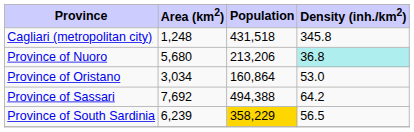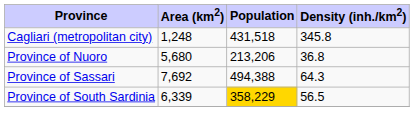 <table class="wikitable centered">
 <tr>
 <th style="background:#ccf;">Province</th>
 <th style="background:#ccf;">Area (km<sup>2</sup>)</th>
 <th style="background:#ccf;">Population</th>
 <th style="background:#ccf;">Density (inh./km<sup>2</sup>)</th>
 </tr>
 <tr>
 <td><a href='#'>Cagliari (metropolitan city)</a></td>
 <td>1,248</td>
 <td>431,518</td>
 <td>345.8</td>
 </tr>
 <tr>
 <td><a href='#'>Province of Nuoro</a></td>
 <td>5,680</td>
 <td>213,206</td>
-<td style="background: paleturquoise;">36.8</td>
-</tr>
-<tr>
-<td><a href='#'>Province of Oristano</a></td>
-<td>3,034</td>
-<td>160,864</td>
-<td>53.0</td>
+<td>36.8</td>
 </tr>
 <tr>
 <td><a href='#'>Province of Sassari</a></td>
 <td>7,692</td>
 <td>494,388</td>
-<td>64.2</td>
+<td>64.3</td>
 </tr>
 <tr>
 <td><a href='#'>Province of South Sardinia</a></td>
-<td>6,239</td>
+<td>6,339</td>
 <td style="background: gold;">358,229</td>
 <td>56.5</td>
 </tr>
 <tr>
 </tr>
 </table>
